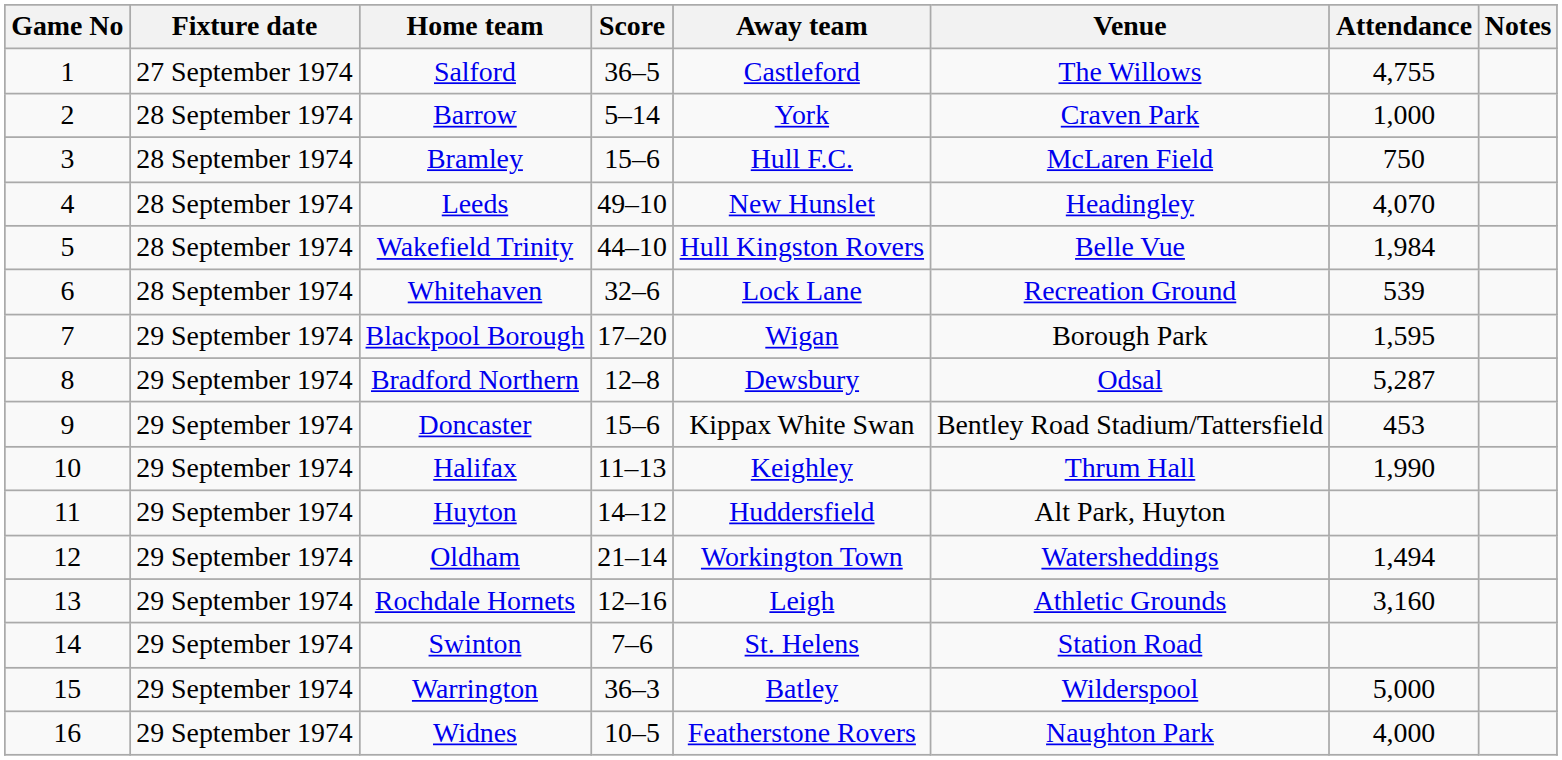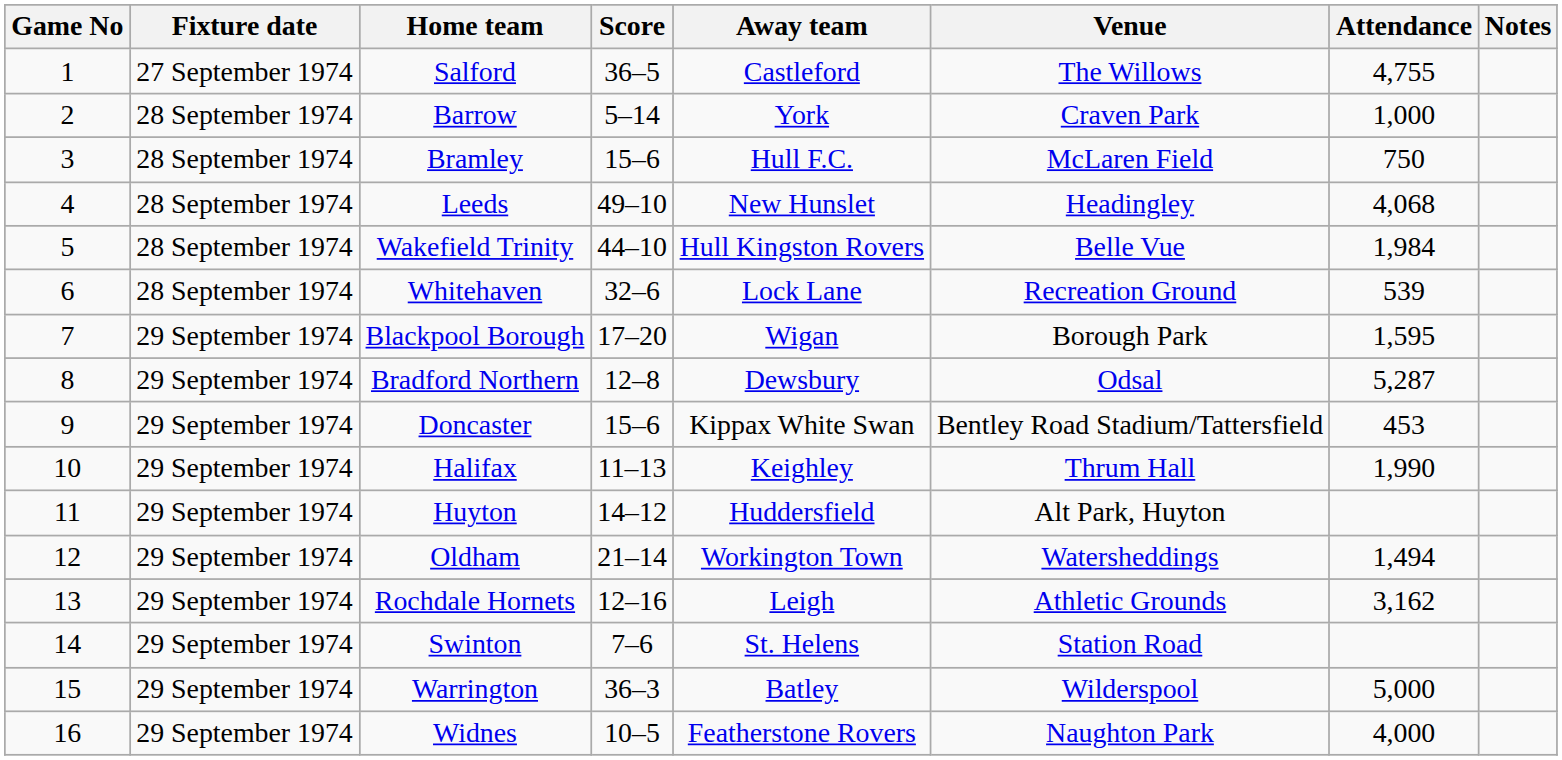 <table class="wikitable" style="text-align:center;">
 <tr>
 <th>Game No</th>
 <th>Fixture date</th>
 <th>Home team</th>
 <th>Score</th>
 <th>Away team</th>
 <th>Venue</th>
 <th>Attendance</th>
 <th>Notes</th>
 </tr>
 <tr>
 <td>1</td>
 <td>27 September 1974</td>
 <td><a href='#'>Salford</a></td>
 <td>36–5</td>
 <td><a href='#'>Castleford</a></td>
 <td><a href='#'>The Willows</a></td>
 <td>4,755</td>
 <td></td>
 </tr>
 <tr>
 <td>2</td>
 <td>28 September 1974</td>
 <td><a href='#'>Barrow</a></td>
 <td>5–14</td>
 <td><a href='#'>York</a></td>
 <td><a href='#'>Craven Park</a></td>
 <td>1,000</td>
 <td></td>
 </tr>
 <tr>
 <td>3</td>
 <td>28 September 1974</td>
 <td><a href='#'>Bramley</a></td>
 <td>15–6</td>
 <td><a href='#'>Hull F.C.</a></td>
 <td><a href='#'>McLaren Field</a></td>
 <td>750</td>
 <td></td>
 </tr>
 <tr>
 <td>4</td>
 <td>28 September 1974</td>
 <td><a href='#'>Leeds</a></td>
 <td>49–10</td>
 <td><a href='#'>New Hunslet</a></td>
 <td><a href='#'>Headingley</a></td>
-<td>4,070</td>
+<td>4,068</td>
 <td></td>
 </tr>
 <tr>
 <td>5</td>
 <td>28 September 1974</td>
 <td><a href='#'>Wakefield Trinity</a></td>
 <td>44–10</td>
 <td><a href='#'>Hull Kingston Rovers</a></td>
 <td><a href='#'>Belle Vue</a></td>
 <td>1,984</td>
 <td></td>
 </tr>
 <tr>
 <td>6</td>
 <td>28 September 1974</td>
 <td><a href='#'>Whitehaven</a></td>
 <td>32–6</td>
 <td><a href='#'>Lock Lane</a></td>
 <td><a href='#'>Recreation Ground</a></td>
 <td>539</td>
 <td></td>
 </tr>
 <tr>
 <td>7</td>
 <td>29 September 1974</td>
 <td><a href='#'>Blackpool Borough</a></td>
 <td>17–20</td>
 <td><a href='#'>Wigan</a></td>
 <td>Borough Park</td>
 <td>1,595</td>
 <td></td>
 </tr>
 <tr>
 <td>8</td>
 <td>29 September 1974</td>
 <td><a href='#'>Bradford Northern</a></td>
 <td>12–8</td>
 <td><a href='#'>Dewsbury</a></td>
 <td><a href='#'>Odsal</a></td>
 <td>5,287</td>
 <td></td>
 </tr>
 <tr>
 <td>9</td>
 <td>29 September 1974</td>
 <td><a href='#'>Doncaster</a></td>
 <td>15–6</td>
 <td>Kippax White Swan</td>
 <td>Bentley Road Stadium/Tattersfield</td>
 <td>453</td>
 <td></td>
 </tr>
 <tr>
 <td>10</td>
 <td>29 September 1974</td>
 <td><a href='#'>Halifax</a></td>
 <td>11–13</td>
 <td><a href='#'>Keighley</a></td>
 <td><a href='#'>Thrum Hall</a></td>
 <td>1,990</td>
 <td></td>
 </tr>
 <tr>
 <td>11</td>
 <td>29 September 1974</td>
 <td><a href='#'>Huyton</a></td>
 <td>14–12</td>
 <td><a href='#'>Huddersfield</a></td>
 <td>Alt Park, Huyton</td>
 <td></td>
 <td></td>
 </tr>
 <tr>
 <td>12</td>
 <td>29 September 1974</td>
 <td><a href='#'>Oldham</a></td>
 <td>21–14</td>
 <td><a href='#'>Workington Town</a></td>
 <td><a href='#'>Watersheddings</a></td>
 <td>1,494</td>
 <td></td>
 </tr>
 <tr>
 <td>13</td>
 <td>29 September 1974</td>
 <td><a href='#'>Rochdale Hornets</a></td>
 <td>12–16</td>
 <td><a href='#'>Leigh</a></td>
 <td><a href='#'>Athletic Grounds</a></td>
-<td>3,160</td>
+<td>3,162</td>
 <td></td>
 </tr>
 <tr>
 <td>14</td>
 <td>29 September 1974</td>
 <td><a href='#'>Swinton</a></td>
 <td>7–6</td>
 <td><a href='#'>St. Helens</a></td>
 <td><a href='#'>Station Road</a></td>
 <td></td>
 <td></td>
 </tr>
 <tr>
 <td>15</td>
 <td>29 September 1974</td>
 <td><a href='#'>Warrington</a></td>
 <td>36–3</td>
 <td><a href='#'>Batley</a></td>
 <td><a href='#'>Wilderspool</a></td>
 <td>5,000</td>
 <td></td>
 </tr>
 <tr>
 <td>16</td>
 <td>29 September 1974</td>
 <td><a href='#'>Widnes</a></td>
 <td>10–5</td>
 <td><a href='#'>Featherstone Rovers</a></td>
 <td><a href='#'>Naughton Park</a></td>
 <td>4,000</td>
 <td></td>
 </tr>
 </table>
